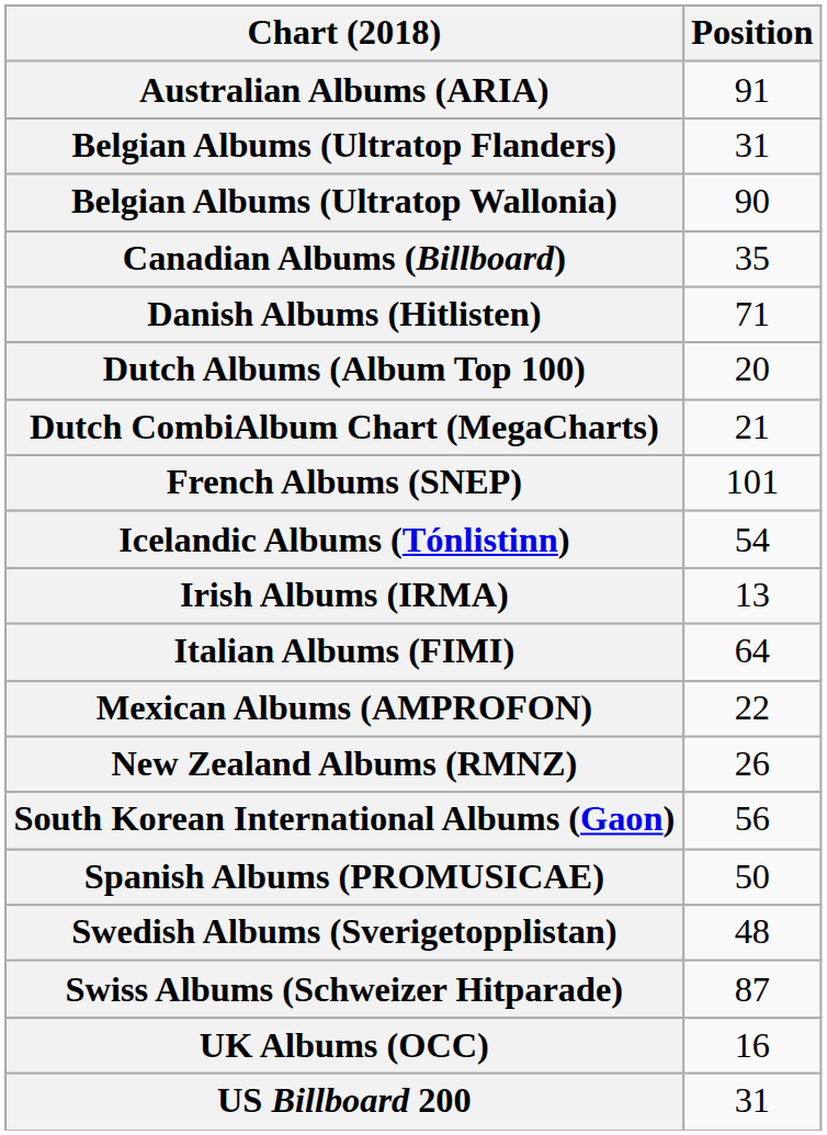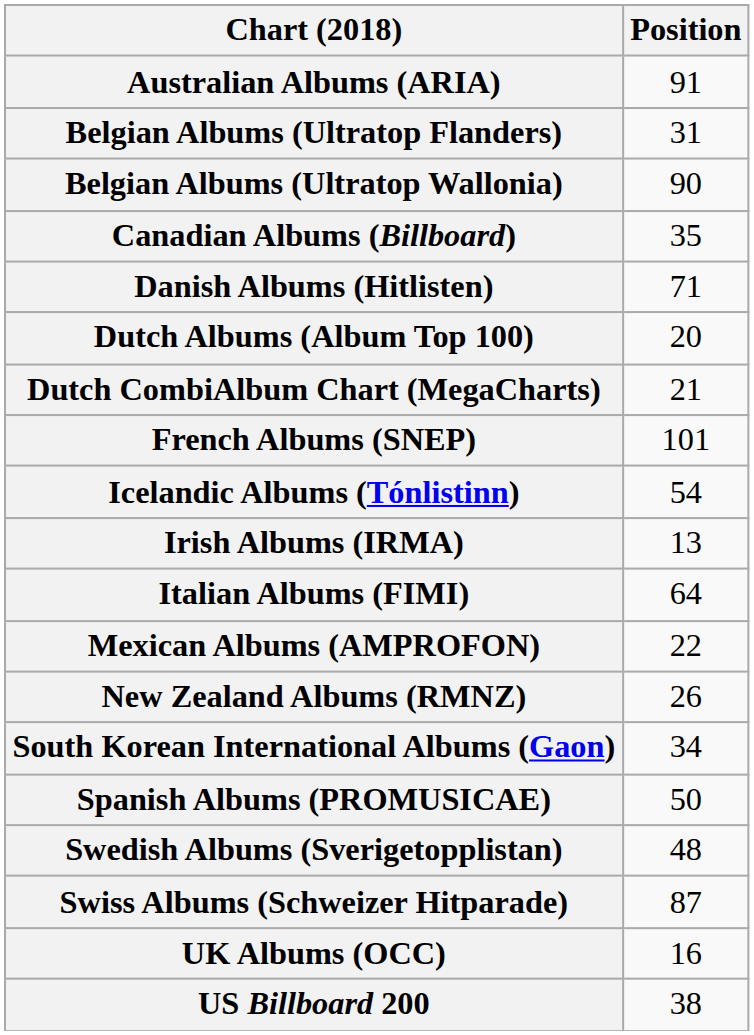 <table class="wikitable sortable plainrowheaders" style="text-align:center">
 <tr>
 <th scope="col">Chart (2018)</th>
 <th scope="col">Position</th>
 </tr>
 <tr>
 <th scope="row">Australian Albums (ARIA)</th>
 <td>91</td>
 </tr>
 <tr>
 <th scope="row">Belgian Albums (Ultratop Flanders)</th>
 <td>31</td>
 </tr>
 <tr>
 <th scope="row">Belgian Albums (Ultratop Wallonia)</th>
 <td>90</td>
 </tr>
 <tr>
 <th scope="row">Canadian Albums (<em>Billboard</em>)</th>
 <td>35</td>
 </tr>
 <tr>
 <th scope="row">Danish Albums (Hitlisten)</th>
 <td>71</td>
 </tr>
 <tr>
 <th scope="row">Dutch Albums (Album Top 100)</th>
 <td>20</td>
 </tr>
 <tr>
 <th scope="row">Dutch CombiAlbum Chart (MegaCharts)</th>
 <td>21</td>
 </tr>
 <tr>
 <th scope="row">French Albums (SNEP)</th>
 <td>101</td>
 </tr>
 <tr>
 <th scope="row">Icelandic Albums (<a href='#'>Tónlistinn</a>)</th>
 <td>54</td>
 </tr>
 <tr>
 <th scope="row">Irish Albums (IRMA)</th>
 <td>13</td>
 </tr>
 <tr>
 <th scope="row">Italian Albums (FIMI)</th>
 <td>64</td>
 </tr>
 <tr>
 <th scope="row">Mexican Albums (AMPROFON)</th>
 <td>22</td>
 </tr>
 <tr>
 <th scope="row">New Zealand Albums (RMNZ)</th>
 <td>26</td>
 </tr>
 <tr>
 <th scope="row">South Korean International Albums (<a href='#'>Gaon</a>)</th>
-<td>56</td>
+<td>34</td>
 </tr>
 <tr>
 <th scope="row">Spanish Albums (PROMUSICAE)</th>
 <td>50</td>
 </tr>
 <tr>
 <th scope="row">Swedish Albums (Sverigetopplistan)</th>
 <td>48</td>
 </tr>
 <tr>
 <th scope="row">Swiss Albums (Schweizer Hitparade)</th>
 <td>87</td>
 </tr>
 <tr>
 <th scope="row">UK Albums (OCC)</th>
 <td>16</td>
 </tr>
 <tr>
 <th scope="row">US <em>Billboard</em> 200</th>
-<td>31</td>
+<td>38</td>
 </tr>
 </table>
